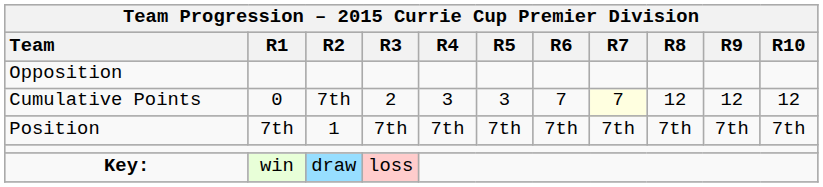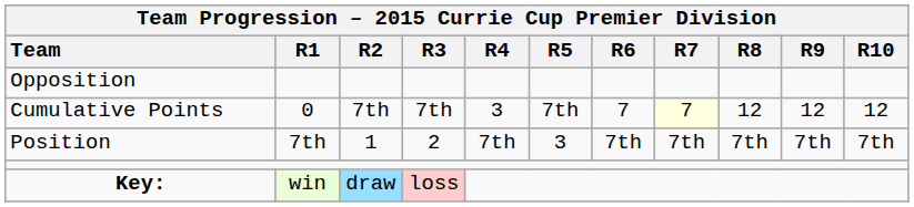 <table class="wikitable collapsible" style="text-align:center; line-height:100%; width:40%; font-size:90%">
 <tr>
 <th colspan=100%>Team Progression – 2015 Currie Cup Premier Division</th>
 </tr>
 <tr>
 <th style="text-align:left; width:30%;">Team</th>
 <th style="width:7%;">R1</th>
 <th style="width:7%;">R2</th>
 <th style="width:7%;">R3</th>
 <th style="width:7%;">R4</th>
 <th style="width:7%;">R5</th>
 <th style="width:7%;">R6</th>
 <th style="width:7%;">R7</th>
 <th style="width:7%;">R8</th>
 <th style="width:7%;">R9</th>
 <th style="width:7%;">R10</th>
 </tr>
 <tr>
 <td align=left>Opposition</td>
 <td></td>
 <td></td>
 <td></td>
 <td></td>
 <td></td>
 <td></td>
 <td></td>
 <td></td>
 <td></td>
 <td></td>
 </tr>
 <tr>
 <td align=left>Cumulative Points</td>
 <td>0</td>
 <td>7th</td>
-<td>2</td>
+<td>7th</td>
 <td>3</td>
-<td>3</td>
+<td>7th</td>
 <td>7</td>
 <td style="background: lightyellow;">7</td>
 <td>12</td>
 <td>12</td>
 <td>12</td>
 </tr>
 <tr>
 <td align=left>Position</td>
 <td>7th</td>
 <td>1</td>
+<td>2</td>
 <td>7th</td>
-<td>7th</td>
-<td>7th</td>
+<td>3</td>
 <td>7th</td>
 <td>7th</td>
 <td>7th</td>
 <td>7th</td>
 <td>7th</td>
 </tr>
 <tr>
 <td colspan="100%" style="text-align:center;"></td>
 </tr>
 <tr>
 <td><strong>Key:</strong></td>
 <td style="background:#E8FFD8;">win</td>
 <td style="background:#97DEFF;">draw</td>
 <td style="background:#FFCCCC;">loss</td>
 <td colspan="100%"></td>
 </tr>
 </table>
